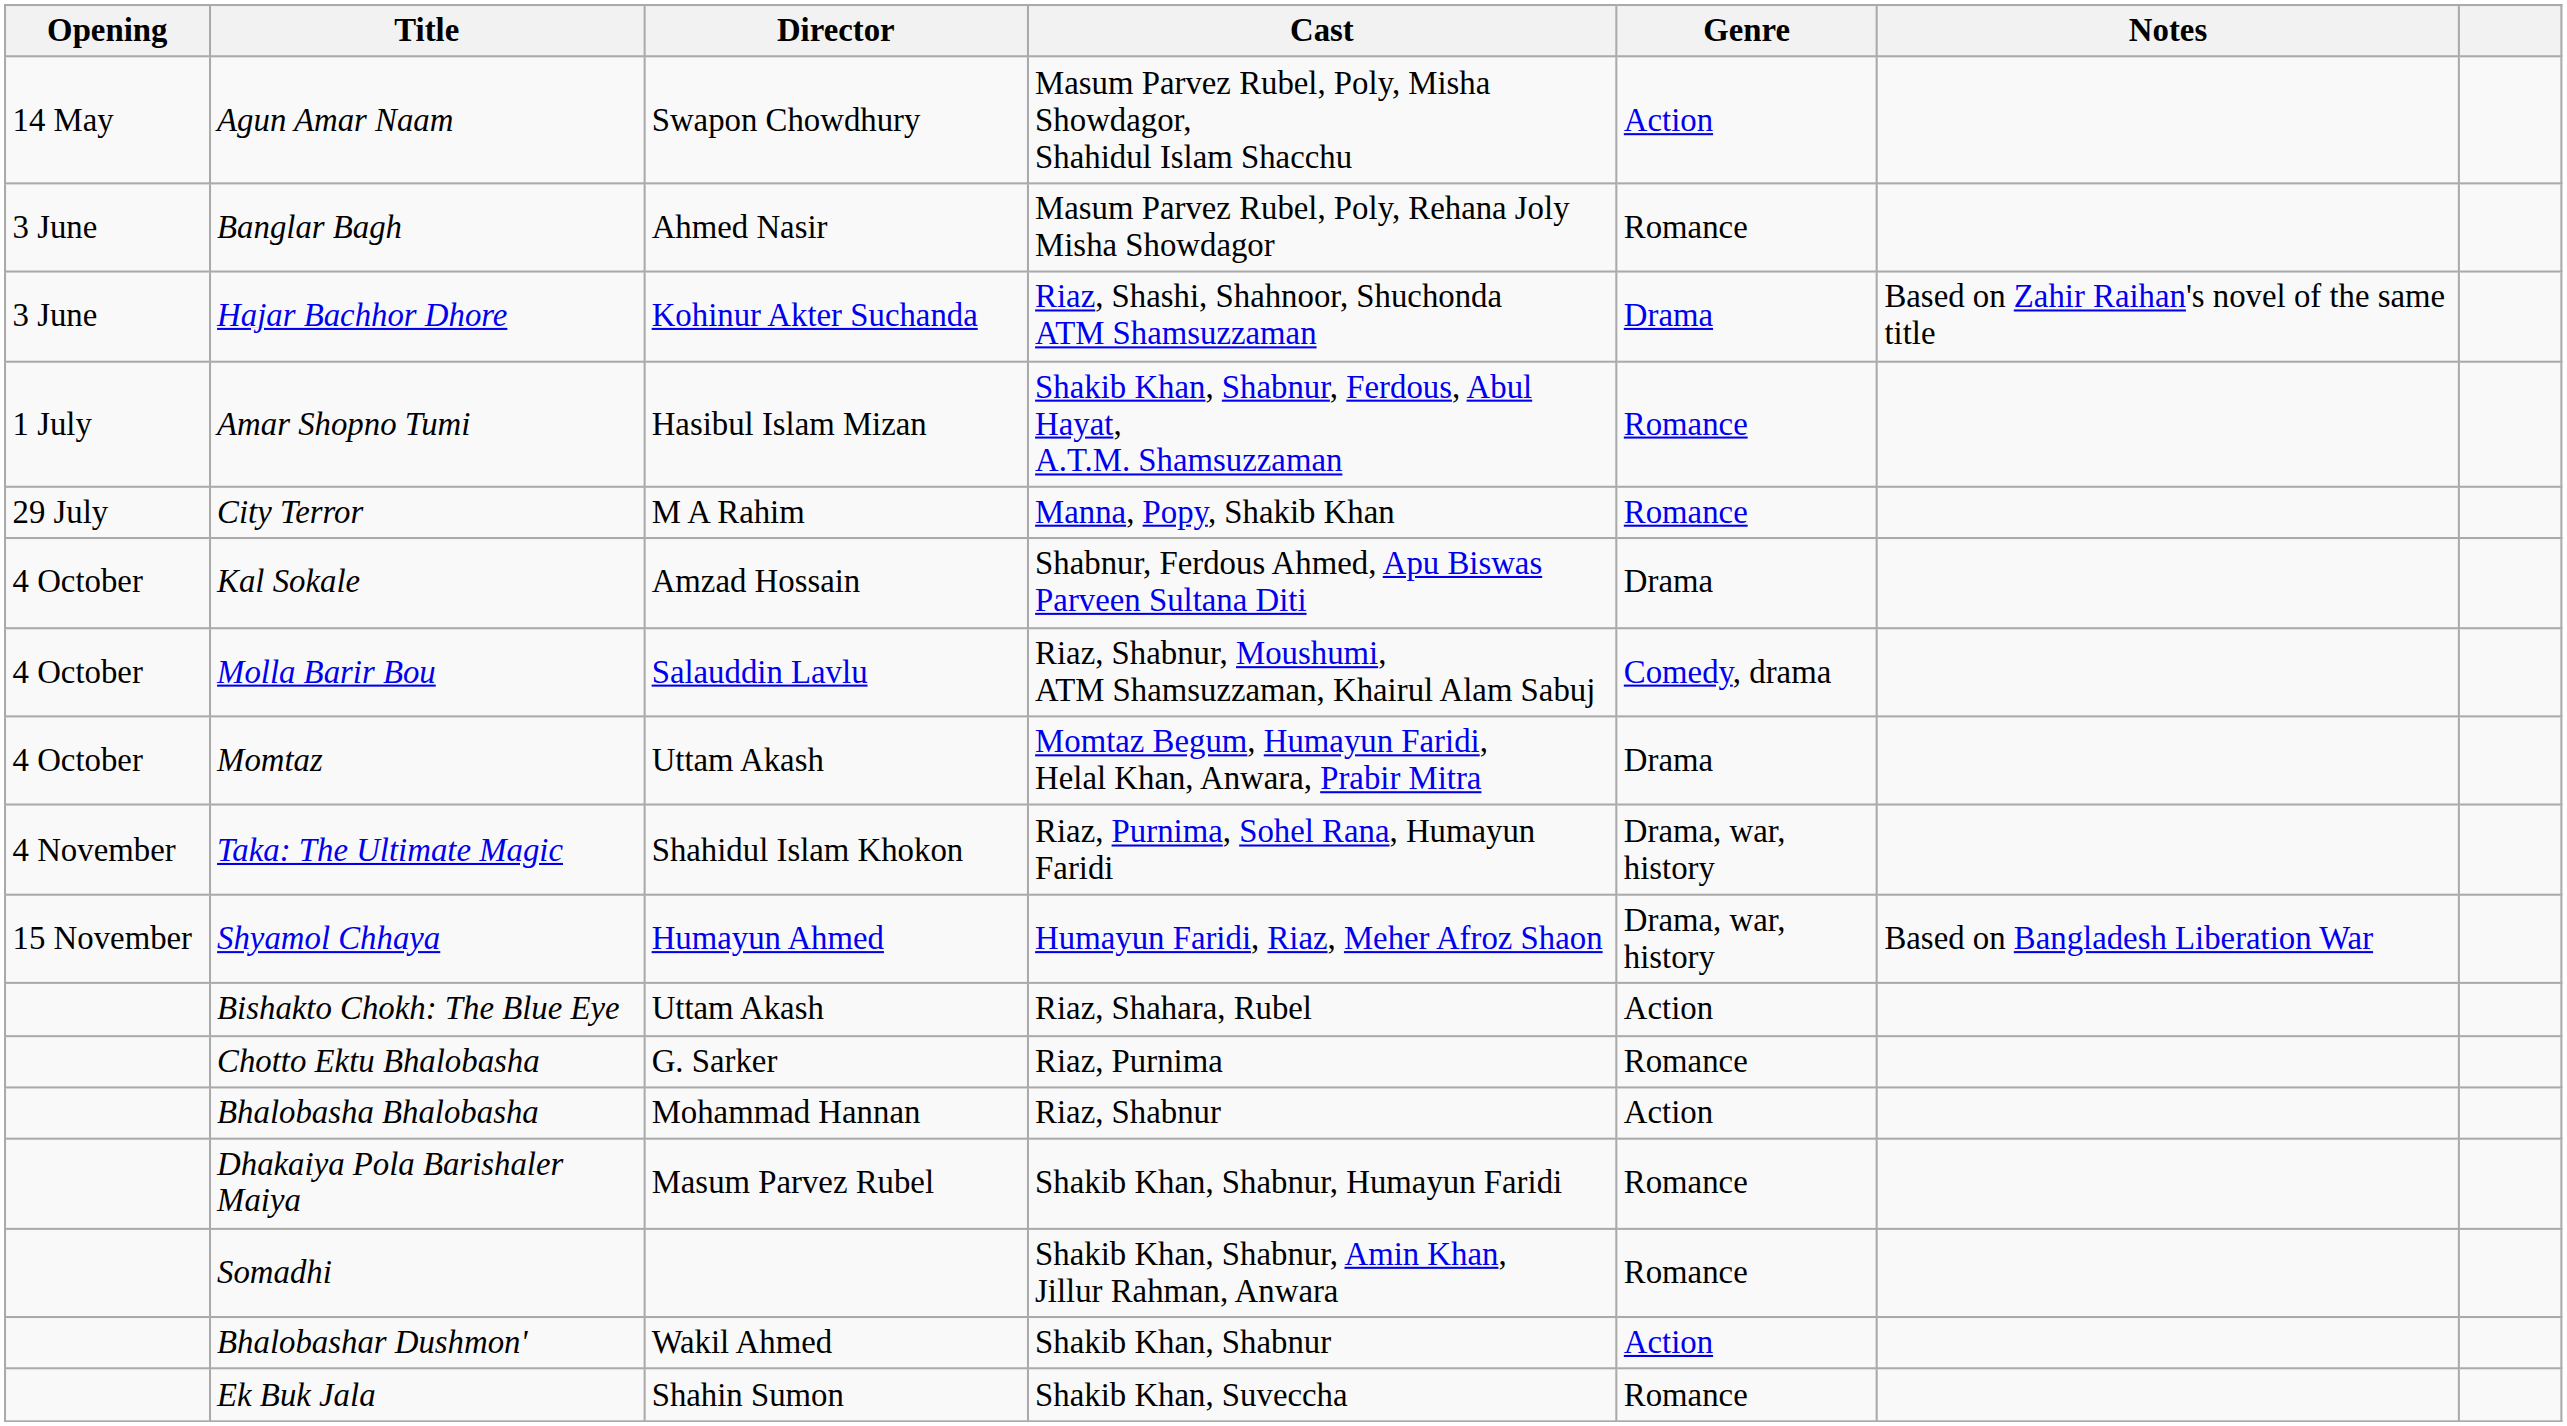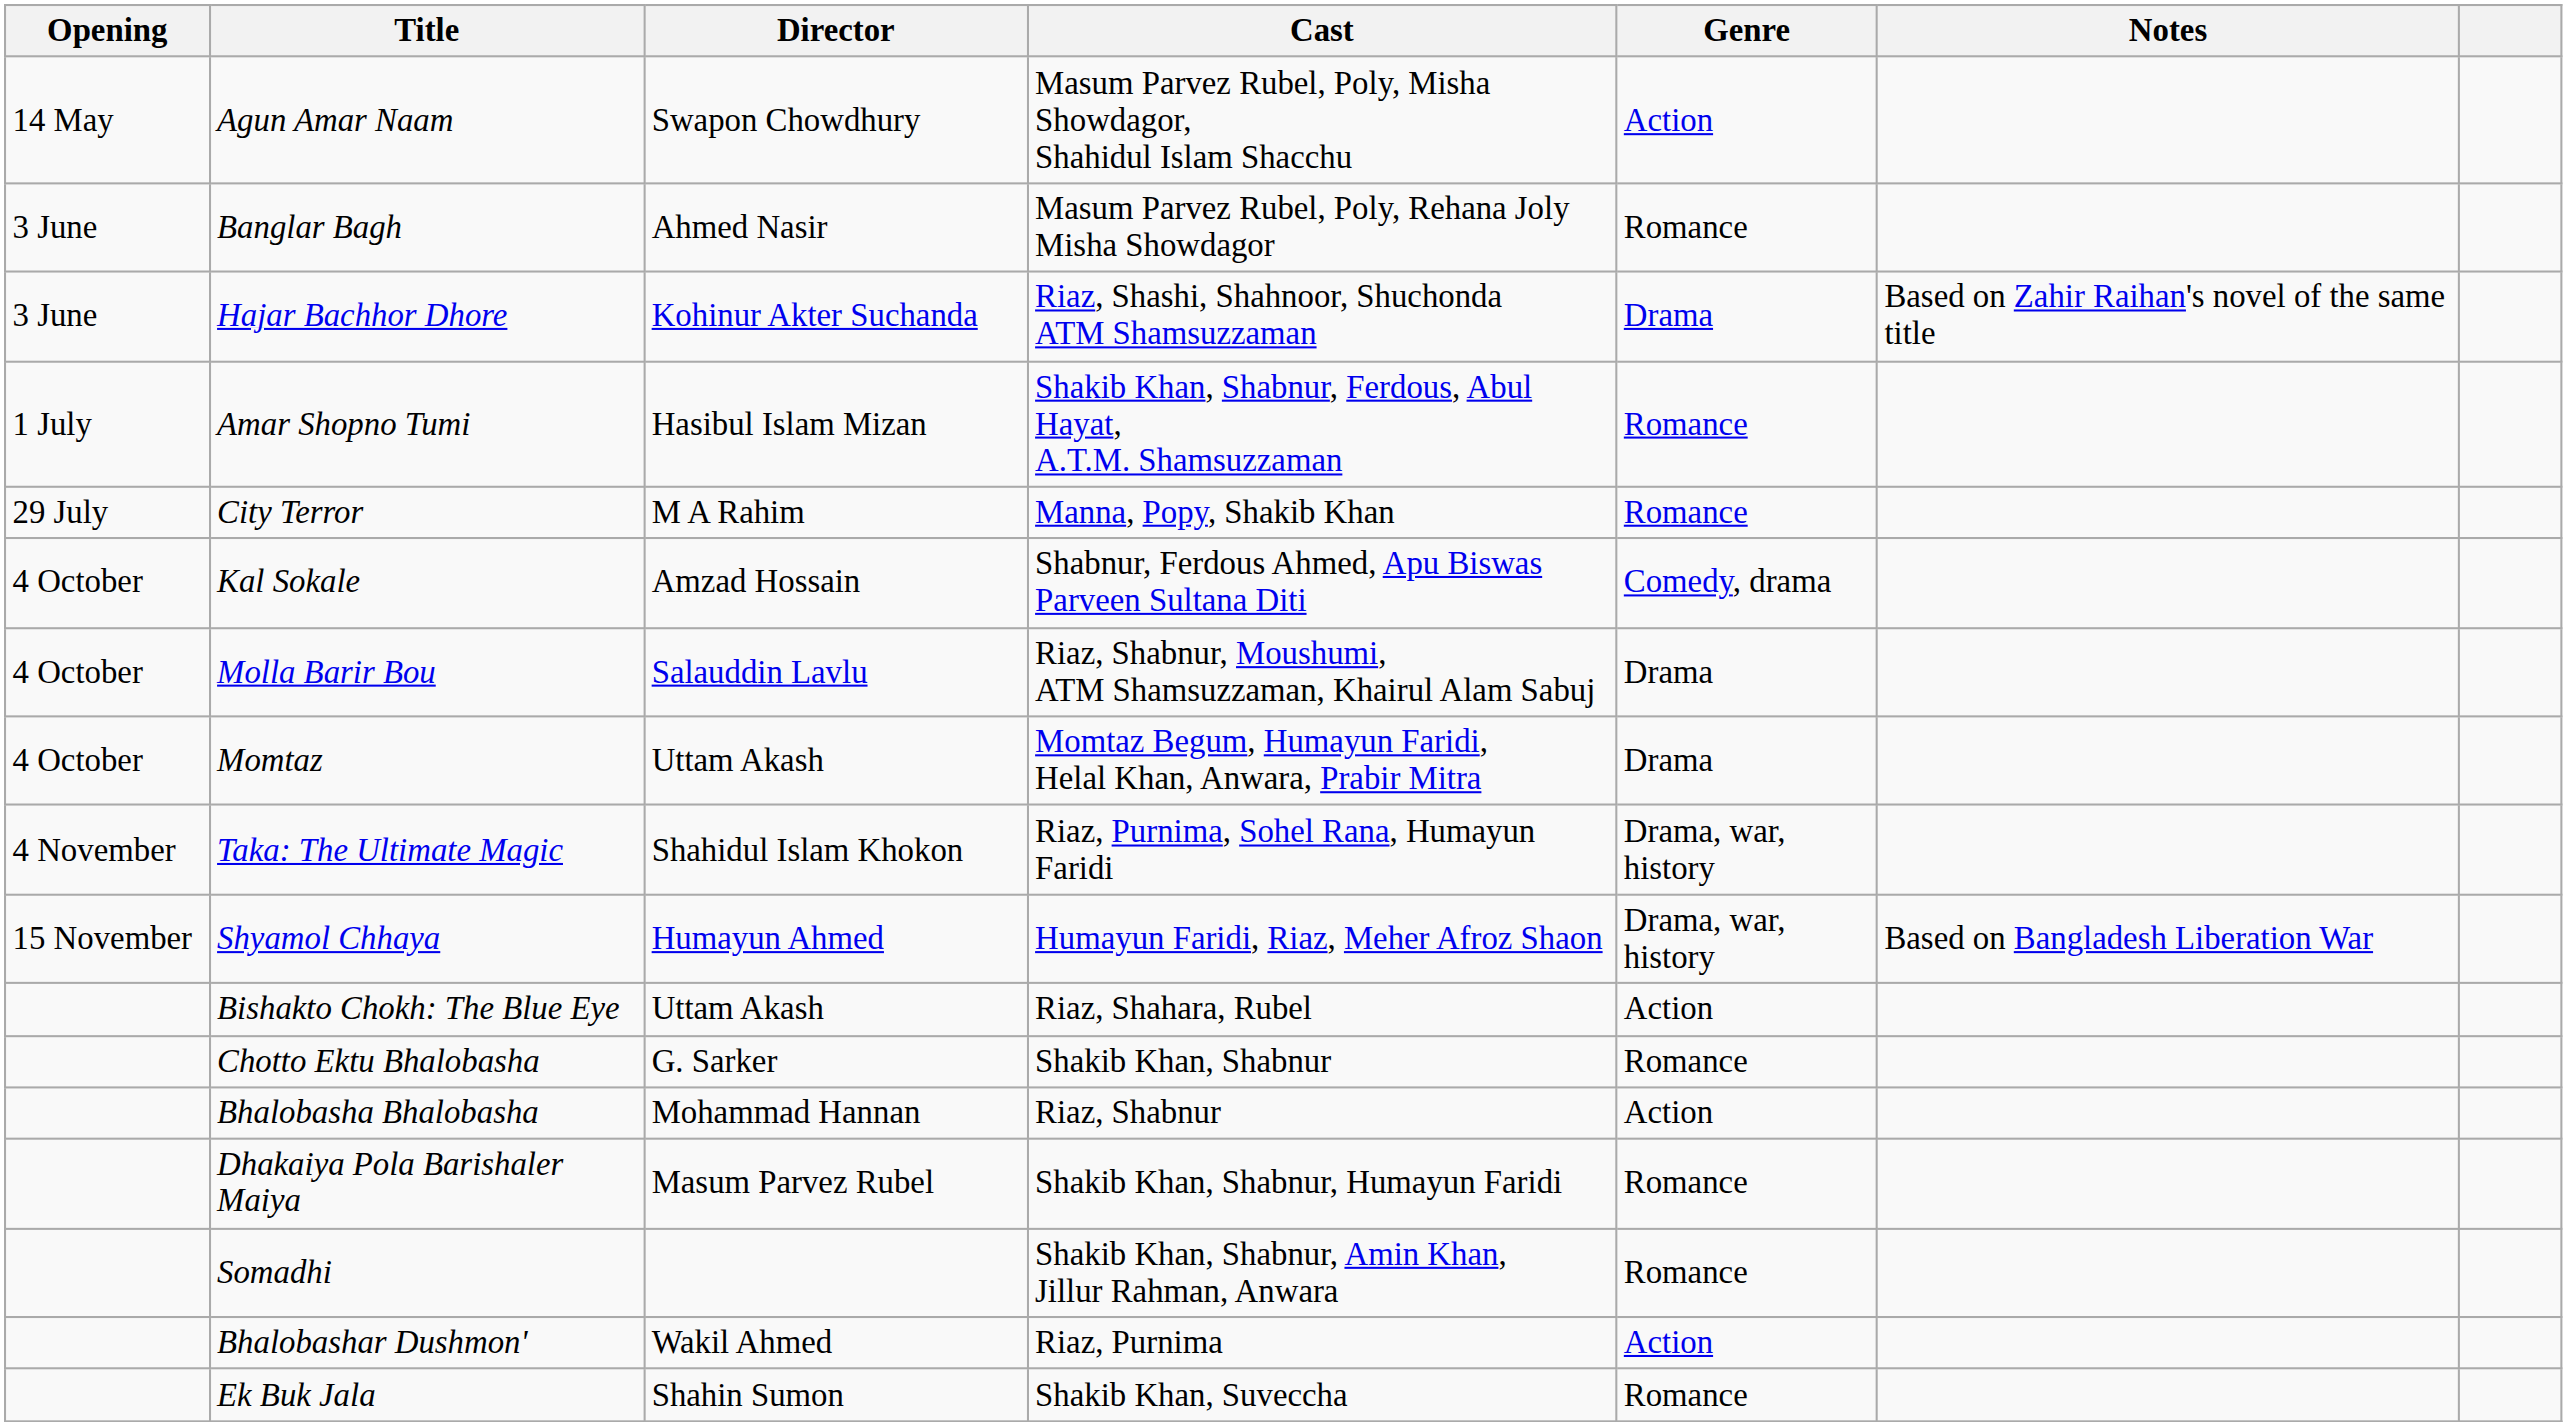 <table class="wikitable sortable">
 <tr>
 <th style="width:8%;">Opening</th>
 <th style="width:17%;">Title</th>
 <th style="width:15%;">Director</th>
 <th>Cast</th>
 <th>Genre</th>
 <th>Notes</th>
 <th style="width:4%;"></th>
 </tr>
 <tr>
 <td>14 May</td>
 <td><em>Agun Amar Naam</em></td>
 <td>Swapon Chowdhury</td>
 <td>Masum Parvez Rubel, Poly, Misha Showdagor, <br> Shahidul Islam Shacchu</td>
 <td><a href='#'>Action</a></td>
 <td></td>
 <td></td>
 </tr>
 <tr>
 <td>3 June</td>
 <td><em>Banglar Bagh</em></td>
 <td>Ahmed Nasir</td>
 <td>Masum Parvez Rubel, Poly, Rehana Joly <br>  Misha Showdagor</td>
 <td>Romance</td>
 <td></td>
 <td></td>
 </tr>
 <tr>
 <td>3 June</td>
 <td><em><a href='#'>Hajar Bachhor Dhore</a></em></td>
 <td><a href='#'>Kohinur Akter Suchanda</a></td>
 <td><a href='#'>Riaz</a>, Shashi, Shahnoor, Shuchonda <br> <a href='#'>ATM Shamsuzzaman</a></td>
 <td><a href='#'>Drama</a></td>
 <td>Based on <a href='#'>Zahir Raihan</a>'s novel of the same title</td>
 <td></td>
 </tr>
 <tr>
 <td>1 July</td>
 <td><em>Amar Shopno Tumi</em></td>
 <td>Hasibul Islam Mizan</td>
 <td><a href='#'>Shakib Khan</a>, <a href='#'>Shabnur</a>, <a href='#'>Ferdous</a>, <a href='#'>Abul Hayat</a>, <br><a href='#'>A.T.M. Shamsuzzaman</a></td>
 <td><a href='#'>Romance</a></td>
 <td></td>
 <td></td>
 </tr>
 <tr>
 <td>29 July</td>
 <td><em>City Terror</em></td>
 <td>M A Rahim</td>
 <td><a href='#'>Manna</a>, <a href='#'>Popy</a>, Shakib Khan</td>
 <td><a href='#'>Romance</a></td>
 <td></td>
 <td></td>
 </tr>
 <tr>
 <td>4 October</td>
 <td><em>Kal Sokale</em></td>
 <td>Amzad Hossain</td>
 <td>Shabnur, Ferdous Ahmed, <a href='#'>Apu Biswas</a> <br> <a href='#'>Parveen Sultana Diti</a></td>
-<td>Drama</td>
+<td><a href='#'>Comedy</a>, drama</td>
 <td></td>
 <td></td>
 </tr>
 <tr>
 <td>4 October</td>
 <td><em><a href='#'>Molla Barir Bou</a></em></td>
 <td><a href='#'>Salauddin Lavlu</a></td>
 <td>Riaz, Shabnur, <a href='#'>Moushumi</a>, <br> ATM Shamsuzzaman, Khairul Alam Sabuj</td>
-<td><a href='#'>Comedy</a>, drama</td>
+<td>Drama</td>
 <td></td>
 <td></td>
 </tr>
 <tr>
 <td>4 October</td>
 <td><em>Momtaz</em></td>
 <td>Uttam Akash</td>
 <td><a href='#'>Momtaz Begum</a>, <a href='#'>Humayun Faridi</a>, <br> Helal Khan, Anwara, <a href='#'>Prabir Mitra</a></td>
 <td>Drama</td>
 <td></td>
 <td></td>
 </tr>
 <tr>
 <td>4 November</td>
 <td><em><a href='#'>Taka: The Ultimate Magic</a></em></td>
 <td>Shahidul Islam Khokon</td>
 <td>Riaz, <a href='#'>Purnima</a>, <a href='#'>Sohel Rana</a>, Humayun Faridi</td>
 <td>Drama, war, history</td>
 <td></td>
 <td></td>
 </tr>
 <tr>
 <td>15 November</td>
 <td><em><a href='#'>Shyamol Chhaya</a></em></td>
 <td><a href='#'>Humayun Ahmed</a></td>
 <td><a href='#'>Humayun Faridi</a>, <a href='#'>Riaz</a>, <a href='#'>Meher Afroz Shaon</a></td>
 <td>Drama, war, history</td>
 <td>Based on <a href='#'>Bangladesh Liberation War</a></td>
 <td></td>
 </tr>
 <tr>
 <td></td>
 <td><em>Bishakto Chokh: The Blue Eye</em></td>
 <td>Uttam Akash</td>
 <td>Riaz, Shahara, Rubel</td>
 <td>Action</td>
 <td></td>
 <td></td>
 </tr>
 <tr>
 <td></td>
 <td><em>Chotto Ektu Bhalobasha</em></td>
 <td>G. Sarker</td>
-<td>Riaz, Purnima</td>
+<td>Shakib Khan, Shabnur</td>
 <td>Romance</td>
 <td></td>
 <td></td>
 </tr>
 <tr>
 <td></td>
 <td><em>Bhalobasha Bhalobasha</em></td>
 <td>Mohammad Hannan</td>
 <td>Riaz, Shabnur</td>
 <td>Action</td>
 <td></td>
 <td></td>
 </tr>
 <tr>
 <td></td>
 <td><em>Dhakaiya Pola Barishaler Maiya</em></td>
 <td>Masum Parvez Rubel</td>
 <td>Shakib Khan, Shabnur, Humayun Faridi</td>
 <td>Romance</td>
 <td></td>
 <td></td>
 </tr>
 <tr>
 <td></td>
 <td><em>Somadhi</em></td>
 <td></td>
 <td>Shakib Khan, Shabnur, <a href='#'>Amin Khan</a>, <br> Jillur Rahman, Anwara</td>
 <td>Romance</td>
 <td></td>
 <td></td>
 </tr>
 <tr>
 <td></td>
 <td><em>Bhalobashar Dushmon' </em></td>
 <td>Wakil Ahmed</td>
-<td>Shakib Khan, Shabnur</td>
+<td>Riaz, Purnima</td>
 <td><a href='#'>Action</a></td>
 <td></td>
 <td></td>
 </tr>
 <tr>
 <td></td>
 <td><em>Ek Buk Jala</em></td>
 <td>Shahin Sumon</td>
 <td>Shakib Khan, Suveccha</td>
 <td>Romance</td>
 <td></td>
 <td></td>
 </tr>
 <tr>
 </tr>
 </table>
